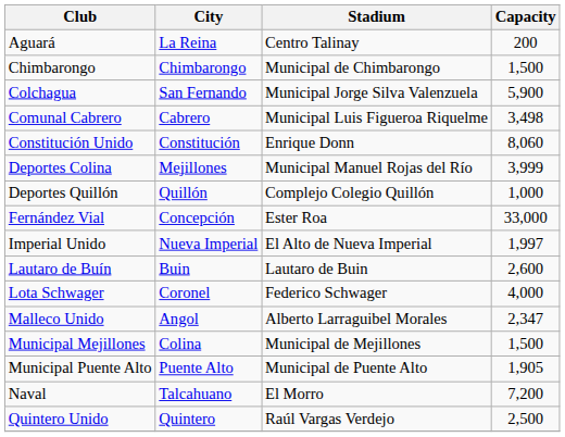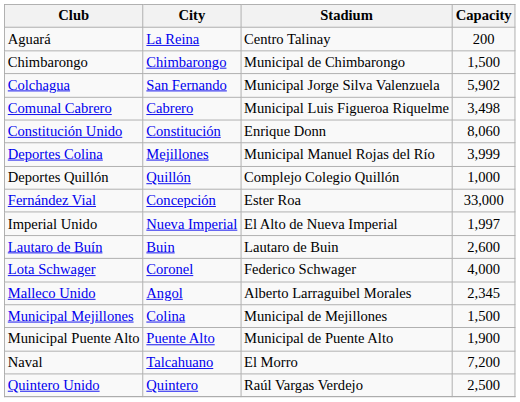 <table class="wikitable sortable">
 <tr>
 <th>Club</th>
 <th>City</th>
 <th>Stadium</th>
 <th>Capacity</th>
 </tr>
 <tr>
 <td>Aguará</td>
 <td><a href='#'>La Reina</a></td>
 <td>Centro Talinay</td>
 <td align=center>200</td>
 </tr>
 <tr>
 <td>Chimbarongo</td>
 <td><a href='#'>Chimbarongo</a></td>
 <td>Municipal de Chimbarongo</td>
 <td align=center>1,500</td>
 </tr>
 <tr>
 <td><a href='#'>Colchagua</a></td>
 <td><a href='#'>San Fernando</a></td>
 <td>Municipal Jorge Silva Valenzuela</td>
-<td align=center>5,900</td>
+<td align=center>5,902</td>
 </tr>
 <tr>
 <td><a href='#'>Comunal Cabrero</a></td>
 <td><a href='#'>Cabrero</a></td>
 <td>Municipal Luis Figueroa Riquelme</td>
 <td align=center>3,498</td>
 </tr>
 <tr>
 <td><a href='#'>Constitución Unido</a></td>
 <td><a href='#'>Constitución</a></td>
 <td>Enrique Donn</td>
 <td align=center>8,060</td>
 </tr>
 <tr>
 <td><a href='#'>Deportes Colina</a></td>
 <td><a href='#'>Mejillones</a></td>
 <td>Municipal Manuel Rojas del Río</td>
 <td align=center>3,999</td>
 </tr>
 <tr>
 <td>Deportes Quillón</td>
 <td><a href='#'>Quillón</a></td>
 <td>Complejo Colegio Quillón</td>
 <td align=center>1,000</td>
 </tr>
 <tr>
 <td><a href='#'>Fernández Vial</a></td>
 <td><a href='#'>Concepción</a></td>
 <td>Ester Roa</td>
 <td align=center>33,000</td>
 </tr>
 <tr>
 <td>Imperial Unido</td>
 <td><a href='#'>Nueva Imperial</a></td>
 <td>El Alto de Nueva Imperial</td>
 <td align=center>1,997</td>
 </tr>
 <tr>
 <td><a href='#'>Lautaro de Buín</a></td>
 <td><a href='#'>Buin</a></td>
 <td>Lautaro de Buin</td>
 <td align=center>2,600</td>
 </tr>
 <tr>
 <td><a href='#'>Lota Schwager</a></td>
 <td><a href='#'>Coronel</a></td>
 <td>Federico Schwager</td>
 <td align=center>4,000</td>
 </tr>
 <tr>
 <td><a href='#'>Malleco Unido</a></td>
 <td><a href='#'>Angol</a></td>
 <td>Alberto Larraguibel Morales</td>
-<td align=center>2,347</td>
+<td align=center>2,345</td>
 </tr>
 <tr>
 <td><a href='#'>Municipal Mejillones</a></td>
 <td><a href='#'>Colina</a></td>
 <td>Municipal de Mejillones</td>
 <td align=center>1,500</td>
 </tr>
 <tr>
 <td>Municipal Puente Alto</td>
 <td><a href='#'>Puente Alto</a></td>
 <td>Municipal de Puente Alto</td>
-<td align=center>1,905</td>
+<td align=center>1,900</td>
 </tr>
 <tr>
 <td>Naval</td>
 <td><a href='#'>Talcahuano</a></td>
 <td>El Morro</td>
 <td align=center>7,200</td>
 </tr>
 <tr>
 <td><a href='#'>Quintero Unido</a></td>
 <td><a href='#'>Quintero</a></td>
 <td>Raúl Vargas Verdejo</td>
 <td align=center>2,500</td>
 </tr>
 <tr>
 </tr>
 </table>
